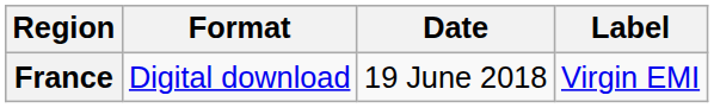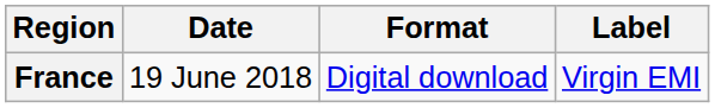 <table class="wikitable plainrowheaders" style="text-align:center;">
 <tr>
 <th>Region</th>
+<th>Date</th>
 <th>Format</th>
-<th>Date</th>
 <th>Label</th>
 </tr>
 <tr>
 <th scope="row">France</th>
+<td>19 June 2018</td>
 <td><a href='#'>Digital download</a></td>
-<td>19 June 2018</td>
 <td><a href='#'>Virgin EMI</a></td>
 </tr>
 </table>
